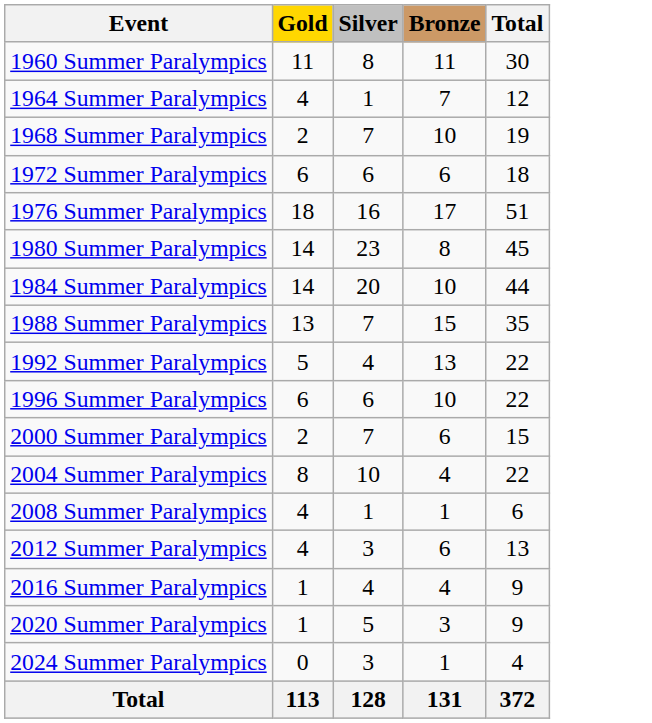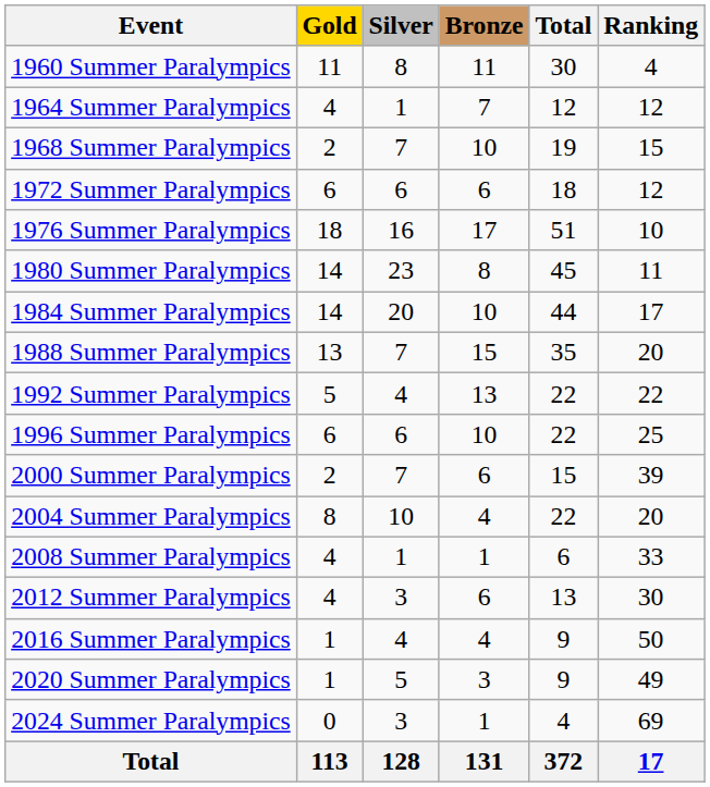 <table class="wikitable sortable" style="text-align:center;">
 <tr>
 <th>Event</th>
 <td style="background:gold; font-weight:bold;">Gold</td>
 <td style="background:silver; font-weight:bold;">Silver</td>
 <td style="background:#cc9966; font-weight:bold;">Bronze</td>
 <th>Total</th>
+<th>Ranking</th>
 </tr>
 <tr>
 <td><a href='#'>1960 Summer Paralympics</a></td>
 <td>11</td>
 <td>8</td>
 <td>11</td>
 <td>30</td>
+<td>4</td>
 </tr>
 <tr>
 <td><a href='#'>1964 Summer Paralympics</a></td>
 <td>4</td>
 <td>1</td>
 <td>7</td>
+<td>12</td>
 <td>12</td>
 </tr>
 <tr>
 <td><a href='#'>1968 Summer Paralympics</a></td>
 <td>2</td>
 <td>7</td>
 <td>10</td>
 <td>19</td>
+<td>15</td>
 </tr>
 <tr>
 <td><a href='#'>1972 Summer Paralympics</a></td>
 <td>6</td>
 <td>6</td>
 <td>6</td>
 <td>18</td>
+<td>12</td>
 </tr>
 <tr>
 <td><a href='#'>1976 Summer Paralympics</a></td>
 <td>18</td>
 <td>16</td>
 <td>17</td>
 <td>51</td>
+<td>10</td>
 </tr>
 <tr>
 <td><a href='#'>1980 Summer Paralympics</a></td>
 <td>14</td>
 <td>23</td>
 <td>8</td>
 <td>45</td>
+<td>11</td>
 </tr>
 <tr>
 <td><a href='#'>1984 Summer Paralympics</a></td>
 <td>14</td>
 <td>20</td>
 <td>10</td>
 <td>44</td>
+<td>17</td>
 </tr>
 <tr>
 <td><a href='#'>1988 Summer Paralympics</a></td>
 <td>13</td>
 <td>7</td>
 <td>15</td>
 <td>35</td>
+<td>20</td>
 </tr>
 <tr>
 <td><a href='#'>1992 Summer Paralympics</a></td>
 <td>5</td>
 <td>4</td>
 <td>13</td>
+<td>22</td>
 <td>22</td>
 </tr>
 <tr>
 <td><a href='#'>1996 Summer Paralympics</a></td>
 <td>6</td>
 <td>6</td>
 <td>10</td>
 <td>22</td>
+<td>25</td>
 </tr>
 <tr>
 <td><a href='#'>2000 Summer Paralympics</a></td>
 <td>2</td>
 <td>7</td>
 <td>6</td>
 <td>15</td>
+<td>39</td>
 </tr>
 <tr>
 <td><a href='#'>2004 Summer Paralympics</a></td>
 <td>8</td>
 <td>10</td>
 <td>4</td>
 <td>22</td>
+<td>20</td>
 </tr>
 <tr>
 <td><a href='#'>2008 Summer Paralympics</a></td>
 <td>4</td>
 <td>1</td>
 <td>1</td>
 <td>6</td>
+<td>33</td>
 </tr>
 <tr>
 <td><a href='#'>2012 Summer Paralympics</a></td>
 <td>4</td>
 <td>3</td>
 <td>6</td>
 <td>13</td>
+<td>30</td>
 </tr>
 <tr>
 <td><a href='#'>2016 Summer Paralympics</a></td>
 <td>1</td>
 <td>4</td>
 <td>4</td>
 <td>9</td>
+<td>50</td>
 </tr>
 <tr>
 <td><a href='#'>2020 Summer Paralympics</a></td>
 <td>1</td>
 <td>5</td>
 <td>3</td>
 <td>9</td>
+<td>49</td>
 </tr>
 <tr>
 <td><a href='#'>2024 Summer Paralympics</a></td>
 <td>0</td>
 <td>3</td>
 <td>1</td>
 <td>4</td>
+<td>69</td>
 </tr>
 <tr>
 <th>Total</th>
 <th>113</th>
 <th>128</th>
 <th>131</th>
 <th>372</th>
+<th><a href='#'>17</a></th>
 </tr>
 </table>
